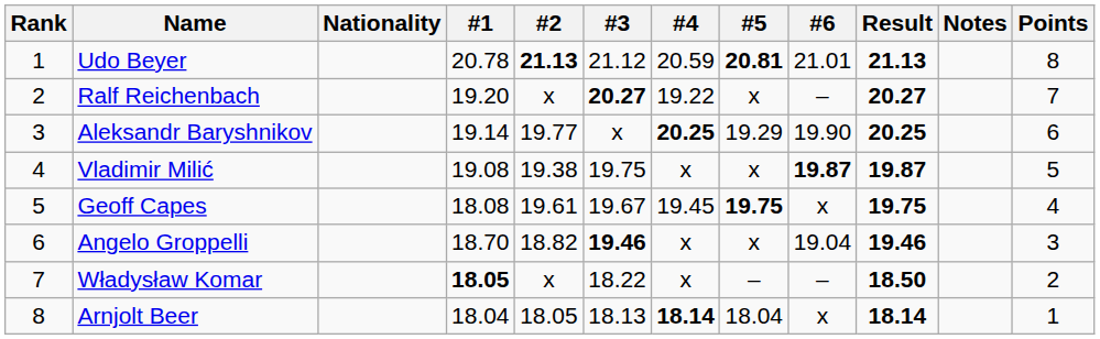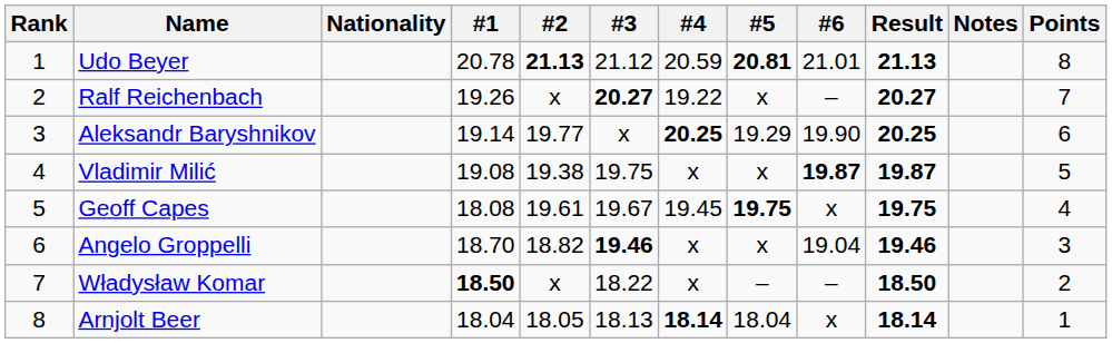 <table class="wikitable sortable" style="text-align:center">
 <tr>
 <th>Rank</th>
 <th>Name</th>
 <th>Nationality</th>
 <th>#1</th>
 <th>#2</th>
 <th>#3</th>
 <th>#4</th>
 <th>#5</th>
 <th>#6</th>
 <th>Result</th>
 <th>Notes</th>
 <th>Points</th>
 </tr>
 <tr>
 <td>1</td>
 <td align=left><a href='#'>Udo Beyer</a></td>
 <td align=left></td>
 <td>20.78</td>
 <td><strong>21.13</strong></td>
 <td>21.12</td>
 <td>20.59</td>
 <td><strong>20.81</strong></td>
 <td>21.01</td>
 <td><strong>21.13</strong></td>
 <td></td>
 <td>8</td>
 </tr>
 <tr>
 <td>2</td>
 <td align=left><a href='#'>Ralf Reichenbach</a></td>
 <td align=left></td>
-<td>19.20</td>
+<td>19.26</td>
 <td>x</td>
 <td><strong>20.27</strong></td>
 <td>19.22</td>
 <td>x</td>
 <td>–</td>
 <td><strong>20.27</strong></td>
 <td></td>
 <td>7</td>
 </tr>
 <tr>
 <td>3</td>
 <td align=left><a href='#'>Aleksandr Baryshnikov</a></td>
 <td align=left></td>
 <td>19.14</td>
 <td>19.77</td>
 <td>x</td>
 <td><strong>20.25</strong></td>
 <td>19.29</td>
 <td>19.90</td>
 <td><strong>20.25</strong></td>
 <td></td>
 <td>6</td>
 </tr>
 <tr>
 <td>4</td>
 <td align=left><a href='#'>Vladimir Milić</a></td>
 <td align=left></td>
 <td>19.08</td>
 <td>19.38</td>
 <td>19.75</td>
 <td>x</td>
 <td>x</td>
 <td><strong>19.87</strong></td>
 <td><strong>19.87</strong></td>
 <td></td>
 <td>5</td>
 </tr>
 <tr>
 <td>5</td>
 <td align=left><a href='#'>Geoff Capes</a></td>
 <td align=left></td>
 <td>18.08</td>
 <td>19.61</td>
 <td>19.67</td>
 <td>19.45</td>
 <td><strong>19.75</strong></td>
 <td>x</td>
 <td><strong>19.75</strong></td>
 <td></td>
 <td>4</td>
 </tr>
 <tr>
 <td>6</td>
 <td align=left><a href='#'>Angelo Groppelli</a></td>
 <td align=left></td>
 <td>18.70</td>
 <td>18.82</td>
 <td><strong>19.46</strong></td>
 <td>x</td>
 <td>x</td>
 <td>19.04</td>
 <td><strong>19.46</strong></td>
 <td></td>
 <td>3</td>
 </tr>
 <tr>
 <td>7</td>
 <td align=left><a href='#'>Władysław Komar</a></td>
 <td align=left></td>
-<td><strong>18.05</strong></td>
+<td><strong>18.50</strong></td>
 <td>x</td>
 <td>18.22</td>
 <td>x</td>
 <td>–</td>
 <td>–</td>
 <td><strong>18.50</strong></td>
 <td></td>
 <td>2</td>
 </tr>
 <tr>
 <td>8</td>
 <td align=left><a href='#'>Arnjolt Beer</a></td>
 <td align=left></td>
 <td>18.04</td>
 <td>18.05</td>
 <td>18.13</td>
 <td><strong>18.14</strong></td>
 <td>18.04</td>
 <td>x</td>
 <td><strong>18.14</strong></td>
 <td></td>
 <td>1</td>
 </tr>
 </table>
